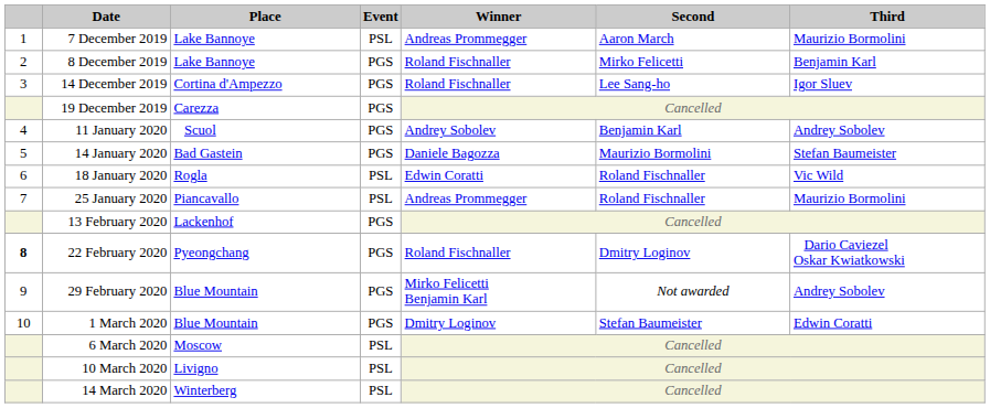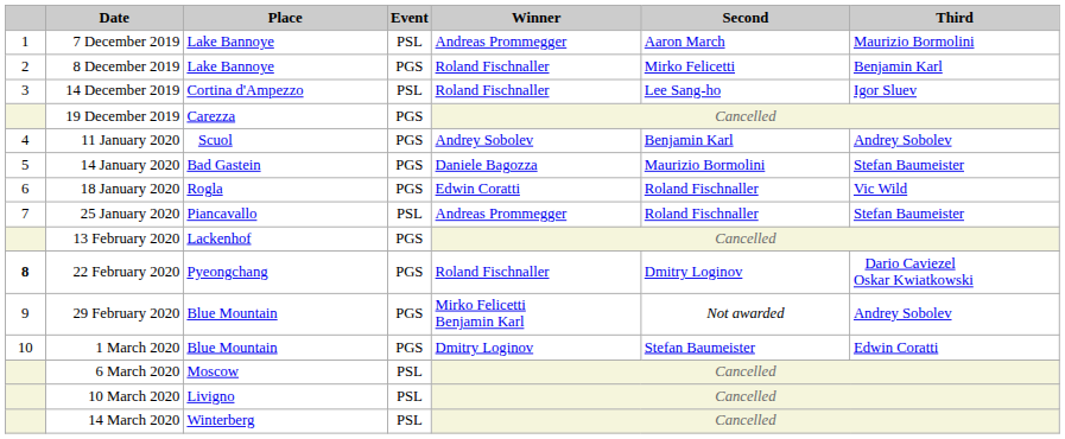 <table class="wikitable plainrowheaders" style="background:#fff; font-size:86%; line-height:16px; border:grey solid 1px; border-collapse:collapse;">
 <tr>
 <th scope="col" style="background:#ccc; width:30px;"></th>
 <th scope="col" style="background:#ccc; width:120px;">Date</th>
 <th scope="col" style="background:#ccc; width:180px;">Place</th>
 <th scope="col" style="background:#ccc; width:30px;">Event</th>
 <th scope="col" style="background:#ccc; width:185px;">Winner</th>
 <th scope="col" style="background:#ccc; width:185px;">Second</th>
 <th scope="col" style="background:#ccc; width:185px;">Third</th>
 </tr>
 <tr>
 <td align="center">1</td>
 <td align="right">7 December 2019</td>
 <td> <a href='#'>Lake Bannoye</a></td>
 <td align="center">PSL</td>
 <td> <a href='#'>Andreas Prommegger</a></td>
 <td> <a href='#'>Aaron March</a></td>
 <td> <a href='#'>Maurizio Bormolini</a></td>
 </tr>
 <tr>
 <td align="center">2</td>
 <td align="right">8 December 2019</td>
 <td> <a href='#'>Lake Bannoye</a></td>
 <td align="center">PGS</td>
 <td> <a href='#'>Roland Fischnaller</a></td>
 <td> <a href='#'>Mirko Felicetti</a></td>
 <td> <a href='#'>Benjamin Karl</a></td>
 </tr>
 <tr>
 <td align="center">3</td>
 <td align="right">14 December 2019</td>
 <td> <a href='#'>Cortina d'Ampezzo</a></td>
-<td align="center">PGS</td>
+<td align="center">PSL</td>
 <td> <a href='#'>Roland Fischnaller</a></td>
 <td> <a href='#'>Lee Sang-ho</a></td>
 <td> <a href='#'>Igor Sluev</a></td>
 </tr>
 <tr>
 <td bgcolor="F5F5DC"></td>
 <td align="right">19 December 2019</td>
 <td> <a href='#'>Carezza</a></td>
 <td align="center">PGS</td>
 <td colspan=5 align=center bgcolor="F5F5DC" style=color:#696969><em>Cancelled</em></td>
 </tr>
 <tr>
 <td align="center">4</td>
 <td align="right">11 January 2020</td>
 <td>   <a href='#'>Scuol</a></td>
 <td align="center">PGS</td>
 <td> <a href='#'>Andrey Sobolev</a></td>
 <td> <a href='#'>Benjamin Karl</a></td>
 <td> <a href='#'>Andrey Sobolev</a></td>
 </tr>
 <tr>
 <td align="center">5</td>
 <td align="right">14 January 2020</td>
 <td> <a href='#'>Bad Gastein</a></td>
 <td align="center">PGS</td>
 <td> <a href='#'>Daniele Bagozza</a></td>
 <td> <a href='#'>Maurizio Bormolini</a></td>
 <td> <a href='#'>Stefan Baumeister</a></td>
 </tr>
 <tr>
 <td align="center">6</td>
 <td align="right">18 January 2020</td>
 <td> <a href='#'>Rogla</a></td>
-<td align="center">PSL</td>
+<td align="center">PGS</td>
 <td> <a href='#'>Edwin Coratti</a></td>
 <td> <a href='#'>Roland Fischnaller</a></td>
 <td> <a href='#'>Vic Wild</a></td>
 </tr>
 <tr>
 <td align="center">7</td>
 <td align="right">25 January 2020</td>
 <td> <a href='#'>Piancavallo</a></td>
 <td align="center">PSL</td>
 <td> <a href='#'>Andreas Prommegger</a></td>
 <td> <a href='#'>Roland Fischnaller</a></td>
-<td> <a href='#'>Maurizio Bormolini</a></td>
+<td> <a href='#'>Stefan Baumeister</a></td>
 </tr>
 <tr>
 <td bgcolor="F5F5DC"></td>
 <td align="right">13 February 2020</td>
 <td> <a href='#'>Lackenhof</a></td>
 <td align="center">PGS</td>
 <td colspan=5 align=center bgcolor="F5F5DC" style=color:#696969><em>Cancelled</em></td>
 </tr>
 <tr>
 <td align="center"><strong>8</strong></td>
 <td align="right">22 February 2020</td>
 <td> <a href='#'>Pyeongchang</a></td>
 <td align="center">PGS</td>
 <td> <a href='#'>Roland Fischnaller</a></td>
 <td> <a href='#'>Dmitry Loginov</a></td>
 <td>   <a href='#'>Dario Caviezel</a><br> <a href='#'>Oskar Kwiatkowski</a></td>
 </tr>
 <tr>
 <td align="center">9</td>
 <td align="right">29 February 2020</td>
 <td> <a href='#'>Blue Mountain</a></td>
 <td align="center">PGS</td>
 <td> <a href='#'>Mirko Felicetti</a><br> <a href='#'>Benjamin Karl</a></td>
 <td align="center"><em>Not awarded</em></td>
 <td> <a href='#'>Andrey Sobolev</a></td>
 </tr>
 <tr>
 <td align="center">10</td>
 <td align="right">1 March 2020</td>
 <td> <a href='#'>Blue Mountain</a></td>
 <td align="center">PGS</td>
 <td> <a href='#'>Dmitry Loginov</a></td>
 <td> <a href='#'>Stefan Baumeister</a></td>
 <td> <a href='#'>Edwin Coratti</a></td>
 </tr>
 <tr>
 <td bgcolor="F5F5DC"></td>
 <td align="right">6 March 2020</td>
 <td> <a href='#'>Moscow</a></td>
 <td align="center">PSL</td>
 <td colspan=5 align=center bgcolor="F5F5DC" style=color:#696969><em>Cancelled</em></td>
 </tr>
 <tr>
 <td bgcolor="F5F5DC"></td>
 <td align="right">10 March 2020</td>
 <td> <a href='#'>Livigno</a></td>
 <td align="center">PSL</td>
 <td colspan=5 align=center bgcolor="F5F5DC" style=color:#696969><em>Cancelled</em></td>
 </tr>
 <tr>
 <td bgcolor="F5F5DC"></td>
 <td align="right">14 March 2020</td>
 <td> <a href='#'>Winterberg</a></td>
 <td align="center">PSL</td>
 <td colspan=5 align=center bgcolor="F5F5DC" style=color:#696969><em>Cancelled</em></td>
 </tr>
 </table>
